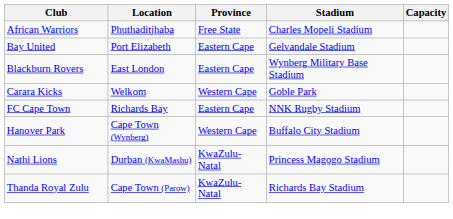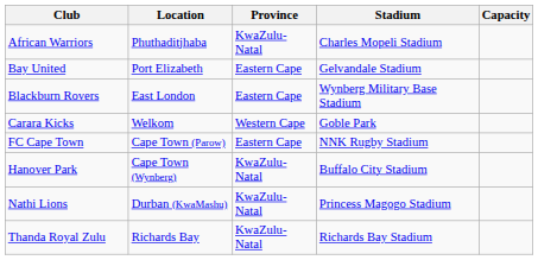 <table class="wikitable sortable" style="text-align: left;">
 <tr>
 <th width=150>Club</th>
 <th width=125>Location</th>
 <th width=100>Province</th>
 <th width=200>Stadium</th>
 <th width=50>Capacity</th>
 </tr>
 <tr>
 <td><a href='#'>African Warriors</a></td>
 <td><a href='#'>Phuthaditjhaba</a></td>
-<td><a href='#'>Free State</a></td>
+<td><a href='#'>KwaZulu-Natal</a></td>
 <td><a href='#'>Charles Mopeli Stadium</a></td>
 <td></td>
 </tr>
 <tr>
 <td><a href='#'>Bay United</a></td>
 <td><a href='#'>Port Elizabeth</a></td>
 <td><a href='#'>Eastern Cape</a></td>
 <td><a href='#'>Gelvandale Stadium</a></td>
 <td></td>
 </tr>
 <tr>
 <td><a href='#'>Blackburn Rovers</a></td>
 <td><a href='#'>East London</a></td>
 <td><a href='#'>Eastern Cape</a></td>
 <td><a href='#'>Wynberg Military Base Stadium</a></td>
 <td></td>
 </tr>
 <tr>
 <td><a href='#'>Carara Kicks</a></td>
 <td><a href='#'>Welkom</a></td>
 <td><a href='#'>Western Cape</a></td>
 <td><a href='#'>Goble Park</a></td>
 <td></td>
 </tr>
 <tr>
 <td><a href='#'>FC Cape Town</a></td>
-<td><a href='#'>Richards Bay</a></td>
+<td><a href='#'>Cape Town <small>(Parow)</small></a></td>
 <td><a href='#'>Eastern Cape</a></td>
 <td><a href='#'>NNK Rugby Stadium</a></td>
 <td></td>
 </tr>
 <tr>
 <td><a href='#'>Hanover Park</a></td>
 <td><a href='#'>Cape Town <small>(Wynberg)</small></a></td>
-<td><a href='#'>Western Cape</a></td>
+<td><a href='#'>KwaZulu-Natal</a></td>
 <td><a href='#'>Buffalo City Stadium</a></td>
 <td></td>
 </tr>
 <tr>
 <td><a href='#'>Nathi Lions</a></td>
 <td><a href='#'>Durban <small>(KwaMashu)</small></a></td>
 <td><a href='#'>KwaZulu-Natal</a></td>
 <td><a href='#'>Princess Magogo Stadium</a></td>
 <td></td>
 </tr>
 <tr>
 <td><a href='#'>Thanda Royal Zulu</a></td>
-<td><a href='#'>Cape Town <small>(Parow)</small></a></td>
+<td><a href='#'>Richards Bay</a></td>
 <td><a href='#'>KwaZulu-Natal</a></td>
 <td><a href='#'>Richards Bay Stadium</a></td>
 <td></td>
 </tr>
 </table>
